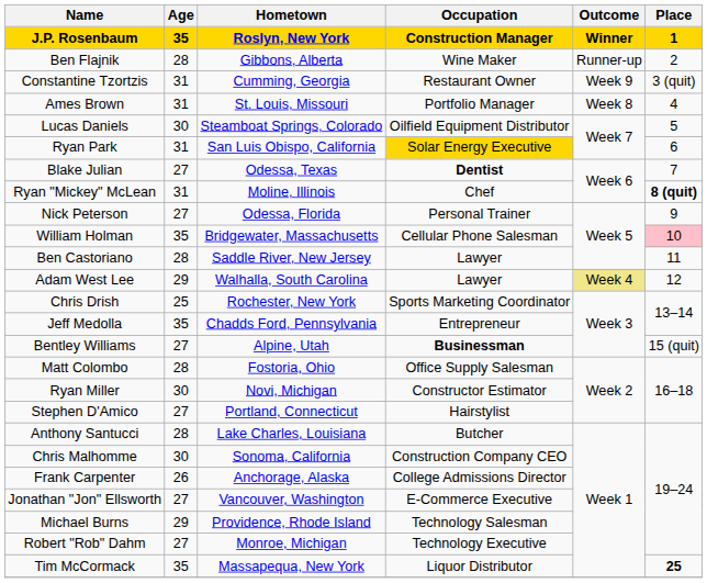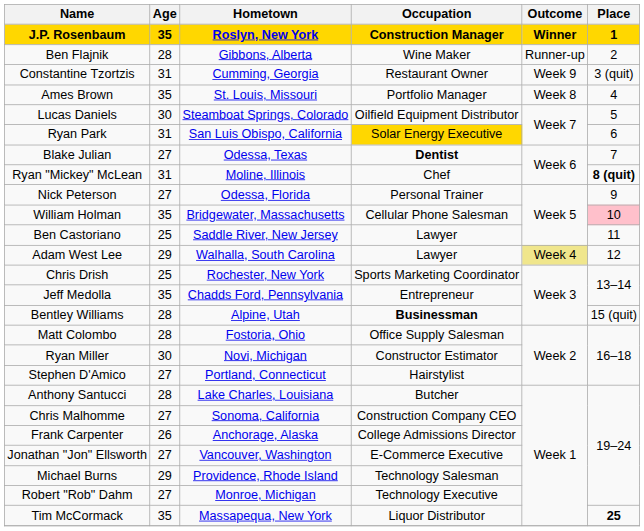 <table class="wikitable sortable" style="text-align:center;">
 <tr>
 <th>Name</th>
 <th>Age</th>
 <th>Hometown</th>
 <th>Occupation</th>
 <th>Outcome</th>
 <th>Place</th>
 </tr>
 <tr bgcolor="gold">
 <td><strong>J.P. Rosenbaum</strong></td>
 <td><strong>35</strong></td>
 <td><strong><a href='#'>Roslyn, New York</a></strong></td>
 <td><strong>Construction Manager</strong></td>
 <td><strong>Winner</strong></td>
 <td><strong>1</strong></td>
 </tr>
 <tr>
 <td>Ben Flajnik</td>
 <td>28</td>
 <td><a href='#'>Gibbons, Alberta</a></td>
 <td>Wine Maker</td>
 <td data-sort-value="Wh">Runner-up</td>
 <td>2</td>
 </tr>
 <tr>
 <td>Constantine Tzortzis </td>
 <td>31</td>
 <td><a href='#'>Cumming, Georgia</a></td>
 <td>Restaurant Owner</td>
 <td>Week 9</td>
 <td>3 (quit)</td>
 </tr>
 <tr>
 <td>Ames Brown</td>
-<td>31</td>
+<td>35</td>
 <td><a href='#'>St. Louis, Missouri</a></td>
 <td>Portfolio Manager</td>
 <td>Week 8</td>
 <td>4</td>
 </tr>
 <tr>
 <td>Lucas Daniels</td>
 <td>30</td>
 <td><a href='#'>Steamboat Springs, Colorado</a></td>
 <td>Oilfield Equipment Distributor</td>
 <td rowspan="2">Week 7</td>
 <td>5</td>
 </tr>
 <tr>
 <td>Ryan Park</td>
 <td>31</td>
 <td><a href='#'>San Luis Obispo, California</a></td>
 <td style="background: gold;">Solar Energy Executive</td>
 <td>6</td>
 </tr>
 <tr>
 <td>Blake Julian</td>
 <td>27</td>
 <td><a href='#'>Odessa, Texas</a></td>
 <td><strong>Dentist</strong></td>
 <td rowspan="2">Week 6</td>
 <td>7</td>
 </tr>
 <tr>
 <td>Ryan "Mickey" McLean</td>
 <td>31</td>
 <td><a href='#'>Moline, Illinois</a></td>
 <td>Chef</td>
 <td><strong>8 (quit)</strong></td>
 </tr>
 <tr>
 <td>Nick Peterson</td>
 <td>27</td>
 <td><a href='#'>Odessa, Florida</a></td>
 <td>Personal Trainer</td>
 <td rowspan="3">Week 5</td>
 <td>9</td>
 </tr>
 <tr>
 <td>William Holman</td>
 <td>35</td>
 <td><a href='#'>Bridgewater, Massachusetts</a></td>
 <td>Cellular Phone Salesman</td>
 <td style="background: pink;">10</td>
 </tr>
 <tr>
 <td>Ben Castoriano</td>
-<td>28</td>
+<td>25</td>
 <td><a href='#'>Saddle River, New Jersey</a></td>
 <td>Lawyer</td>
 <td>11</td>
 </tr>
 <tr>
 <td>Adam West Lee</td>
 <td>29</td>
 <td><a href='#'>Walhalla, South Carolina</a></td>
 <td>Lawyer</td>
 <td style="background: khaki;">Week 4</td>
 <td>12</td>
 </tr>
 <tr>
 <td>Chris Drish</td>
 <td>25</td>
 <td><a href='#'>Rochester, New York</a></td>
 <td>Sports Marketing Coordinator</td>
 <td rowspan="3">Week 3</td>
 <td rowspan="2">13–14</td>
 </tr>
 <tr>
 <td>Jeff Medolla</td>
 <td>35</td>
 <td><a href='#'>Chadds Ford, Pennsylvania</a></td>
 <td>Entrepreneur</td>
 </tr>
 <tr>
 <td>Bentley Williams</td>
-<td>27</td>
+<td>28</td>
 <td><a href='#'>Alpine, Utah</a></td>
 <td><strong>Businessman</strong></td>
 <td>15 (quit)</td>
 </tr>
 <tr>
 <td>Matt Colombo</td>
 <td>28</td>
 <td><a href='#'>Fostoria, Ohio</a></td>
 <td>Office Supply Salesman</td>
 <td rowspan="3">Week 2</td>
 <td rowspan="3">16–18</td>
 </tr>
 <tr>
 <td>Ryan Miller</td>
 <td>30</td>
 <td><a href='#'>Novi, Michigan</a></td>
 <td>Constructor Estimator</td>
 </tr>
 <tr>
 <td>Stephen D'Amico</td>
 <td>27</td>
 <td><a href='#'>Portland, Connecticut</a></td>
 <td>Hairstylist</td>
 </tr>
 <tr>
 <td>Anthony Santucci</td>
 <td>28</td>
 <td><a href='#'>Lake Charles, Louisiana</a></td>
 <td>Butcher</td>
 <td rowspan="7">Week 1</td>
 <td rowspan="6">19–24</td>
 </tr>
 <tr>
 <td>Chris Malhomme</td>
-<td>30</td>
+<td>27</td>
 <td><a href='#'>Sonoma, California</a></td>
 <td>Construction Company CEO</td>
 </tr>
 <tr>
 <td>Frank Carpenter</td>
 <td>26</td>
 <td><a href='#'>Anchorage, Alaska</a></td>
 <td>College Admissions Director</td>
 </tr>
 <tr>
 <td>Jonathan "Jon" Ellsworth</td>
 <td>27</td>
 <td><a href='#'>Vancouver, Washington</a></td>
 <td>E-Commerce Executive</td>
 </tr>
 <tr>
 <td>Michael Burns</td>
 <td>29</td>
 <td><a href='#'>Providence, Rhode Island</a></td>
 <td>Technology Salesman</td>
 </tr>
 <tr>
 <td>Robert "Rob" Dahm</td>
 <td>27</td>
 <td><a href='#'>Monroe, Michigan</a></td>
 <td>Technology Executive</td>
 </tr>
 <tr>
 <td>Tim McCormack</td>
 <td>35</td>
 <td><a href='#'>Massapequa, New York</a></td>
 <td>Liquor Distributor</td>
 <td><strong>25</strong></td>
 </tr>
 <tr>
 </tr>
 </table>
